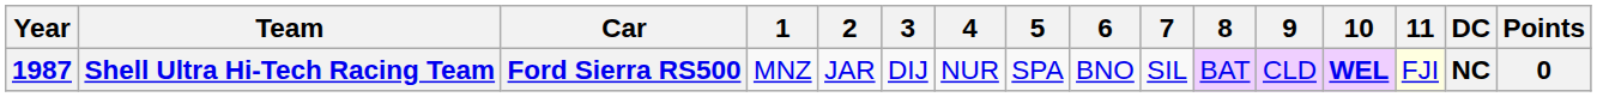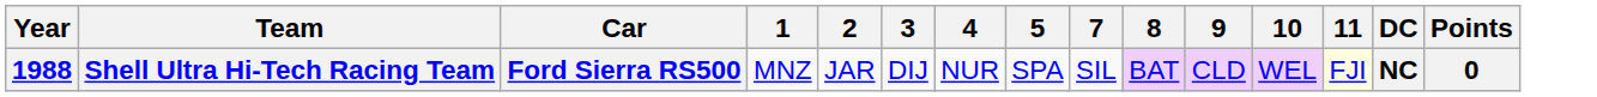 <table class="wikitable" style="text-align:center; font-size:95%">
 <tr>
 <th>Year</th>
 <th>Team</th>
 <th>Car</th>
 <th>1</th>
 <th>2</th>
 <th>3</th>
 <th>4</th>
 <th>5</th>
-<th>6</th>
 <th>7</th>
 <th>8</th>
 <th>9</th>
 <th>10</th>
 <th>11</th>
 <th>DC</th>
 <th>Points</th>
 </tr>
 <tr>
-<th><a href='#'>1987</a></th>
+<th><a href='#'>1988</a></th>
 <th> <a href='#'>Shell Ultra Hi-Tech Racing Team</a></th>
 <th><a href='#'>Ford Sierra RS500</a></th>
 <td><a href='#'>MNZ</a></td>
 <td><a href='#'>JAR</a></td>
 <td><a href='#'>DIJ</a></td>
 <td><a href='#'>NUR</a></td>
 <td><a href='#'>SPA</a></td>
-<td><a href='#'>BNO</a></td>
 <td><a href='#'>SIL</a></td>
 <td style="background:#EFCFFF;"><a href='#'>BAT</a><br></td>
 <td style="background:#EFCFFF;"><a href='#'>CLD</a><br></td>
-<td style="background:#EFCFFF;"><strong><a href='#'>WEL</a><br></strong></td>
+<td style="background:#EFCFFF;"><a href='#'>WEL</a><br></td>
 <td style="background: lightyellow;"><a href='#'>FJI</a></td>
 <th>NC</th>
 <th>0</th>
 </tr>
 </table>
